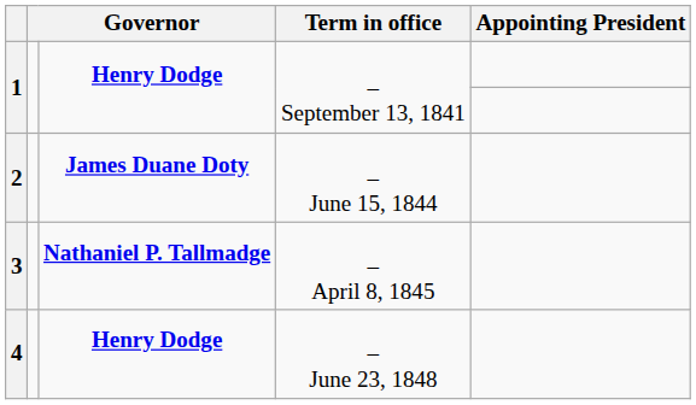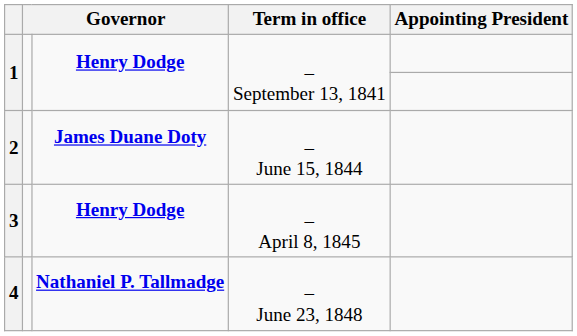 <table class="wikitable sortable" style="text-align:center;">
 <tr>
 <th scope="col" data-sort-type="number"></th>
 <th scope="colgroup" colspan="2">Governor</th>
 <th scope="col">Term in office</th>
 <th scope="col">Appointing President</th>
 </tr>
 <tr style="height:2em;">
 <th rowspan="2" scope="rowgroup">1</th>
 <td rowspan="2" data-sort-value="Dodge, Henry"></td>
 <td rowspan="2"><strong><a href='#'>Henry Dodge</a></strong><br><br></td>
 <td rowspan="2"><br>–<br>September 13, 1841<br></td>
 <td></td>
 </tr>
 <tr style="height:2em;">
 <td></td>
 </tr>
 <tr style="height:2em;">
 <th scope="row">2</th>
 <td data-sort-value="Doty, James"></td>
 <td><strong><a href='#'>James Duane Doty</a></strong><br><br></td>
 <td><br>–<br>June 15, 1844<br></td>
 <td></td>
 </tr>
 <tr style="height:2em;">
 <th scope="row">3</th>
 <td data-sort-value="Tallmadge, Nathaniel"></td>
-<td><strong><a href='#'>Nathaniel P. Tallmadge</a></strong><br><br></td>
+<td><strong><a href='#'>Henry Dodge</a></strong><br><br></td>
 <td><br>–<br>April 8, 1845<br></td>
 <td></td>
 </tr>
 <tr style="height:2em;">
 <th scope="row">4</th>
 <td data-sort-value="Dodge, Henry"></td>
-<td><strong><a href='#'>Henry Dodge</a></strong><br><br></td>
+<td><strong><a href='#'>Nathaniel P. Tallmadge</a></strong><br><br></td>
 <td><br>–<br>June 23, 1848<br></td>
 <td></td>
 </tr>
 </table>
